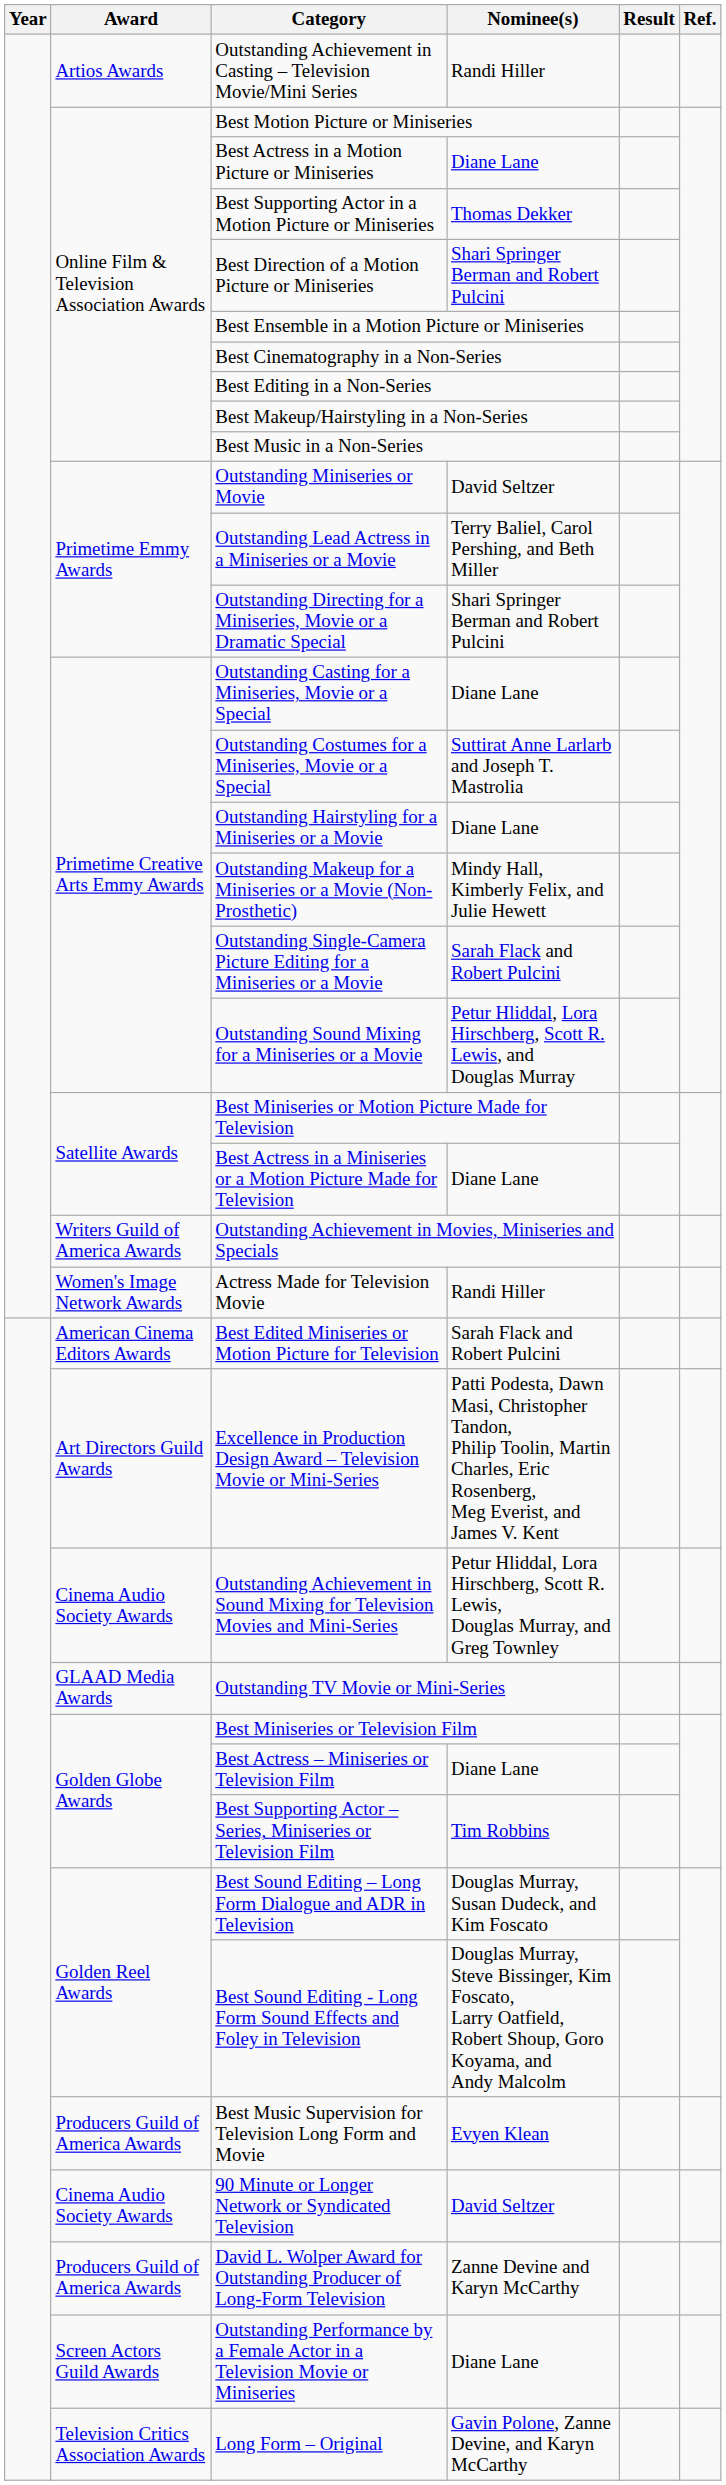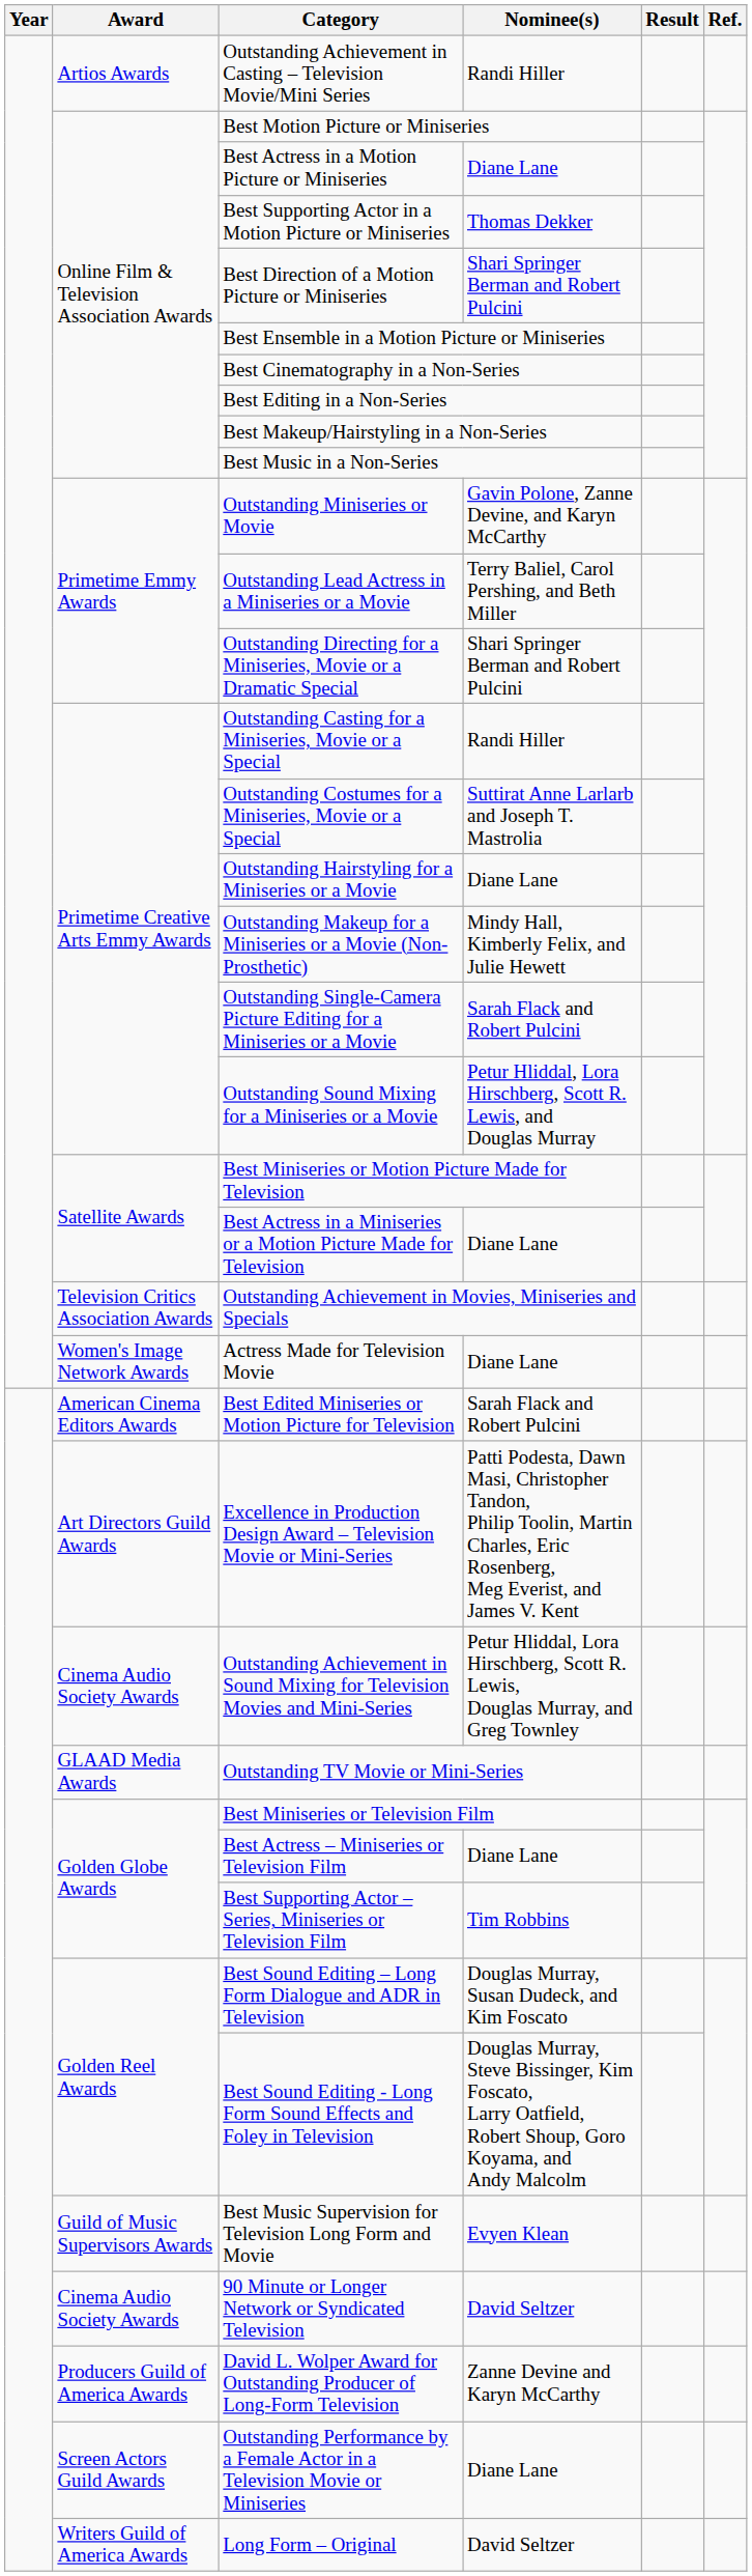 <table class="wikitable sortable">
 <tr>
 <th>Year</th>
 <th>Award</th>
 <th>Category</th>
 <th>Nominee(s)</th>
 <th>Result</th>
 <th>Ref.</th>
 </tr>
 <tr>
 <td rowspan="23"></td>
 <td><a href='#'>Artios Awards</a></td>
 <td>Outstanding Achievement in Casting – Television Movie/Mini Series</td>
 <td>Randi Hiller</td>
 <td></td>
 <td align="center"></td>
 </tr>
 <tr>
 <td rowspan="9">Online Film & Television Association Awards</td>
 <td colspan="2">Best Motion Picture or Miniseries</td>
 <td></td>
 <td align="center" rowspan="9"></td>
 </tr>
 <tr>
 <td>Best Actress in a Motion Picture or Miniseries</td>
 <td><a href='#'>Diane Lane</a></td>
 <td></td>
 </tr>
 <tr>
 <td>Best Supporting Actor in a Motion Picture or Miniseries</td>
 <td><a href='#'>Thomas Dekker</a></td>
 <td></td>
 </tr>
 <tr>
 <td>Best Direction of a Motion Picture or Miniseries</td>
 <td><a href='#'>Shari Springer Berman and Robert Pulcini</a></td>
 <td></td>
 </tr>
 <tr>
 <td colspan="2">Best Ensemble in a Motion Picture or Miniseries</td>
 <td></td>
 </tr>
 <tr>
 <td colspan="2">Best Cinematography in a Non-Series</td>
 <td></td>
 </tr>
 <tr>
 <td colspan="2">Best Editing in a Non-Series</td>
 <td></td>
 </tr>
 <tr>
 <td colspan="2">Best Makeup/Hairstyling in a Non-Series</td>
 <td></td>
 </tr>
 <tr>
 <td colspan="2">Best Music in a Non-Series</td>
 <td></td>
 </tr>
 <tr>
 <td rowspan="3"><a href='#'>Primetime Emmy Awards</a></td>
 <td><a href='#'>Outstanding Miniseries or Movie</a></td>
-<td>David Seltzer</td>
+<td><a href='#'>Gavin Polone</a>, Zanne Devine, and Karyn McCarthy</td>
 <td></td>
 <td align="center" rowspan="9"></td>
 </tr>
 <tr>
 <td><a href='#'>Outstanding Lead Actress in a Miniseries or a Movie</a></td>
 <td>Terry Baliel, Carol Pershing, and Beth Miller</td>
 <td></td>
 </tr>
 <tr>
 <td><a href='#'>Outstanding Directing for a Miniseries, Movie or a Dramatic Special</a></td>
 <td>Shari Springer Berman and Robert Pulcini</td>
 <td></td>
 </tr>
 <tr>
 <td rowspan="6"><a href='#'>Primetime Creative Arts Emmy Awards</a></td>
 <td><a href='#'>Outstanding Casting for a Miniseries, Movie or a Special</a></td>
-<td>Diane Lane</td>
+<td>Randi Hiller</td>
 <td></td>
 </tr>
 <tr>
 <td><a href='#'>Outstanding Costumes for a Miniseries, Movie or a Special</a></td>
 <td><a href='#'>Suttirat Anne Larlarb</a> and Joseph T. Mastrolia</td>
 <td></td>
 </tr>
 <tr>
 <td><a href='#'>Outstanding Hairstyling for a Miniseries or a Movie</a></td>
 <td>Diane Lane</td>
 <td></td>
 </tr>
 <tr>
 <td><a href='#'>Outstanding Makeup for a Miniseries or a Movie (Non-Prosthetic)</a></td>
 <td>Mindy Hall, Kimberly Felix, and Julie Hewett</td>
 <td></td>
 </tr>
 <tr>
 <td><a href='#'>Outstanding Single-Camera Picture Editing for a Miniseries or a Movie</a></td>
 <td><a href='#'>Sarah Flack</a> and <a href='#'>Robert Pulcini</a></td>
 <td></td>
 </tr>
 <tr>
 <td><a href='#'>Outstanding Sound Mixing for a Miniseries or a Movie</a></td>
 <td><a href='#'>Petur Hliddal</a>, <a href='#'>Lora Hirschberg</a>, <a href='#'>Scott R. Lewis</a>, and <br> Douglas Murray</td>
 <td></td>
 </tr>
 <tr>
 <td rowspan="2"><a href='#'>Satellite Awards</a></td>
 <td colspan="2"><a href='#'>Best Miniseries or Motion Picture Made for Television</a></td>
 <td></td>
 <td align="center" rowspan="2"></td>
 </tr>
 <tr>
 <td><a href='#'>Best Actress in a Miniseries or a Motion Picture Made for Television</a></td>
 <td>Diane Lane</td>
 <td></td>
 </tr>
 <tr>
-<td><a href='#'>Writers Guild of America Awards</a></td>
+<td><a href='#'>Television Critics Association Awards</a></td>
 <td colspan="2"><a href='#'>Outstanding Achievement in Movies, Miniseries and Specials</a></td>
 <td></td>
 <td align="center"></td>
 </tr>
 <tr>
 <td><a href='#'>Women's Image Network Awards</a></td>
 <td>Actress Made for Television Movie</td>
-<td>Randi Hiller</td>
+<td>Diane Lane</td>
 <td></td>
 <td align="center"></td>
 </tr>
 <tr>
 <td rowspan="14"></td>
 <td><a href='#'>American Cinema Editors Awards</a></td>
 <td><a href='#'>Best Edited Miniseries or Motion Picture for Television</a></td>
 <td>Sarah Flack and Robert Pulcini</td>
 <td></td>
 <td align="center"></td>
 </tr>
 <tr>
 <td><a href='#'>Art Directors Guild Awards</a></td>
 <td><a href='#'>Excellence in Production Design Award – Television Movie or Mini-Series</a></td>
 <td>Patti Podesta, Dawn Masi, Christopher Tandon, <br> Philip Toolin, Martin Charles, Eric Rosenberg, <br> Meg Everist, and James V. Kent</td>
 <td></td>
 <td align="center"></td>
 </tr>
 <tr>
 <td><a href='#'>Cinema Audio Society Awards</a></td>
 <td><a href='#'>Outstanding Achievement in Sound Mixing for Television Movies and Mini-Series</a></td>
 <td>Petur Hliddal, Lora Hirschberg, Scott R. Lewis, <br> Douglas Murray, and Greg Townley</td>
 <td></td>
 <td align="center"></td>
 </tr>
 <tr>
 <td><a href='#'>GLAAD Media Awards</a></td>
 <td colspan="2"><a href='#'>Outstanding TV Movie or Mini-Series</a></td>
 <td></td>
 <td align="center"></td>
 </tr>
 <tr>
 <td rowspan="3"><a href='#'>Golden Globe Awards</a></td>
 <td colspan="2"><a href='#'>Best Miniseries or Television Film</a></td>
 <td></td>
 <td align="center" rowspan="3"></td>
 </tr>
 <tr>
 <td><a href='#'>Best Actress – Miniseries or Television Film</a></td>
 <td>Diane Lane</td>
 <td></td>
 </tr>
 <tr>
 <td><a href='#'>Best Supporting Actor – Series, Miniseries or Television Film</a></td>
 <td><a href='#'>Tim Robbins</a></td>
 <td></td>
 </tr>
 <tr>
 <td rowspan="2"><a href='#'>Golden Reel Awards</a></td>
 <td><a href='#'>Best Sound Editing – Long Form Dialogue and ADR in Television</a></td>
 <td>Douglas Murray, Susan Dudeck, and Kim Foscato</td>
 <td></td>
 <td align="center" rowspan="2"></td>
 </tr>
 <tr>
 <td><a href='#'>Best Sound Editing - Long Form Sound Effects and Foley in Television</a></td>
 <td>Douglas Murray, Steve Bissinger, Kim Foscato, <br> Larry Oatfield, Robert Shoup, Goro Koyama, and <br> Andy Malcolm</td>
 <td></td>
 </tr>
 <tr>
-<td><a href='#'>Producers Guild of America Awards</a></td>
+<td><a href='#'>Guild of Music Supervisors Awards</a></td>
 <td>Best Music Supervision for Television Long Form and Movie</td>
 <td><a href='#'>Evyen Klean</a> </td>
 <td></td>
 <td align="center"></td>
 </tr>
 <tr>
 <td><a href='#'>Cinema Audio Society Awards</a></td>
 <td><a href='#'>90 Minute or Longer Network or Syndicated Television</a></td>
 <td><a href='#'>David Seltzer</a></td>
 <td></td>
 <td align="center"></td>
 </tr>
 <tr>
 <td><a href='#'>Producers Guild of America Awards</a></td>
 <td><a href='#'>David L. Wolper Award for Outstanding Producer of Long-Form Television</a></td>
 <td>Zanne Devine and Karyn McCarthy</td>
 <td></td>
 <td align="center"></td>
 </tr>
 <tr>
 <td><a href='#'>Screen Actors Guild Awards</a></td>
 <td><a href='#'>Outstanding Performance by a Female Actor in a Television Movie or Miniseries</a></td>
 <td>Diane Lane</td>
 <td></td>
 <td align="center"></td>
 </tr>
 <tr>
-<td><a href='#'>Television Critics Association Awards</a></td>
+<td><a href='#'>Writers Guild of America Awards</a></td>
 <td><a href='#'>Long Form – Original</a></td>
-<td><a href='#'>Gavin Polone</a>, Zanne Devine, and Karyn McCarthy</td>
+<td>David Seltzer</td>
 <td></td>
 <td align="center"></td>
 </tr>
 </table>
